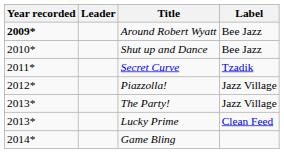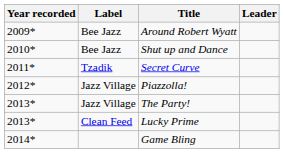 <table class="wikitable sortable">
 <tr>
 <th>Year recorded</th>
+<th>Label</th>
+<th>Title</th>
 <th>Leader</th>
-<th>Title</th>
-<th>Label</th>
 </tr>
 <tr>
-<td><strong>2009*</strong></td>
+<td>2009*</td>
+<td>Bee Jazz</td>
+<td><em>Around Robert Wyatt</em></td>
 <td></td>
-<td><em>Around Robert Wyatt</em></td>
-<td>Bee Jazz</td>
 </tr>
 <tr>
 <td>2010*</td>
+<td>Bee Jazz</td>
+<td><em>Shut up and Dance</em></td>
 <td></td>
-<td><em>Shut up and Dance</em></td>
-<td>Bee Jazz</td>
 </tr>
 <tr>
 <td>2011*</td>
+<td><a href='#'>Tzadik</a></td>
+<td><em><a href='#'>Secret Curve</a></em></td>
 <td></td>
-<td><em><a href='#'>Secret Curve</a></em></td>
-<td><a href='#'>Tzadik</a></td>
 </tr>
 <tr>
 <td>2012*</td>
+<td>Jazz Village</td>
+<td><em>Piazzolla!</em></td>
 <td></td>
-<td><em>Piazzolla!</em></td>
-<td>Jazz Village</td>
 </tr>
 <tr>
 <td>2013*</td>
+<td>Jazz Village</td>
+<td><em>The Party!</em></td>
 <td></td>
-<td><em>The Party!</em></td>
-<td>Jazz Village</td>
 </tr>
 <tr>
 <td>2013*</td>
+<td><a href='#'>Clean Feed</a></td>
+<td><em>Lucky Prime</em></td>
 <td></td>
-<td><em>Lucky Prime</em></td>
-<td><a href='#'>Clean Feed</a></td>
 </tr>
 <tr>
 <td>2014*</td>
 <td></td>
 <td><em>Game Bling</em></td>
 <td></td>
 </tr>
 </table>
